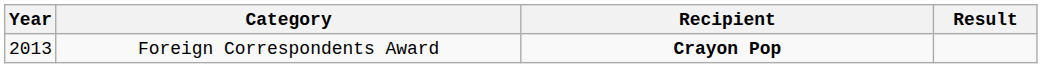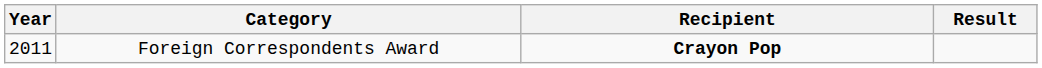 <table class="wikitable" style="text-align:center">
 <tr>
 <th width="5%">Year</th>
 <th width="45%">Category</th>
 <th width="40%">Recipient</th>
 <th width="10%">Result</th>
 </tr>
 <tr>
-<td>2013</td>
+<td>2011</td>
 <td>Foreign Correspondents Award</td>
 <td><strong>Crayon Pop</strong></td>
 <td></td>
 </tr>
 </table>
